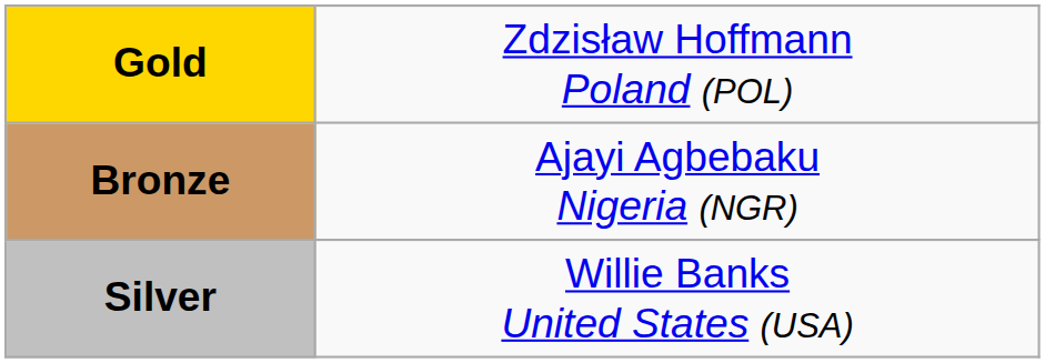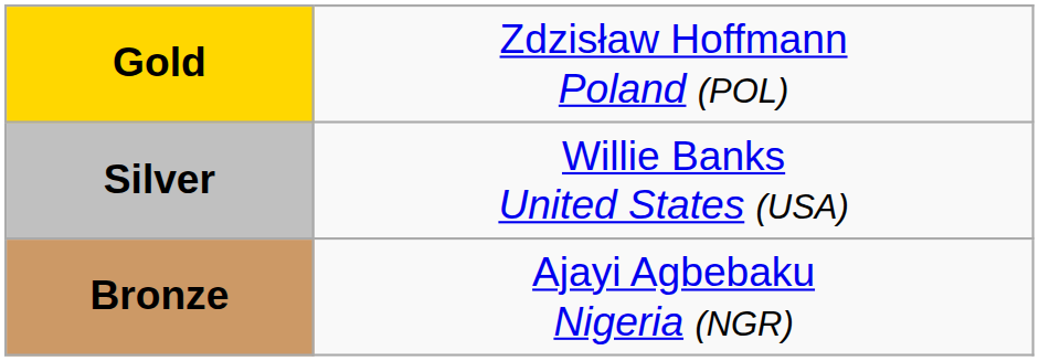 <table class="wikitable" style=" text-align:center; font-size:110%;" width="35%">
 <tr>
 <td bgcolor="gold"><strong>Gold</strong></td>
 <td> <a href='#'>Zdzisław Hoffmann</a><br><em><a href='#'>Poland</a> <small>(POL)</small></em></td>
 </tr>
 <tr>
+<td bgcolor="silver"><strong>Silver</strong></td>
+<td> <a href='#'>Willie Banks</a><br><em><a href='#'>United States</a> <small>(USA)</small></em></td>
+</tr>
+<tr>
 <td bgcolor="CC9966"><strong>Bronze</strong></td>
 <td> <a href='#'>Ajayi Agbebaku</a><br><em><a href='#'>Nigeria</a> <small>(NGR)</small></em></td>
 </tr>
-<tr>
-<td bgcolor="silver"><strong>Silver</strong></td>
-<td> <a href='#'>Willie Banks</a><br><em><a href='#'>United States</a> <small>(USA)</small></em></td>
-</tr>
 </table>
